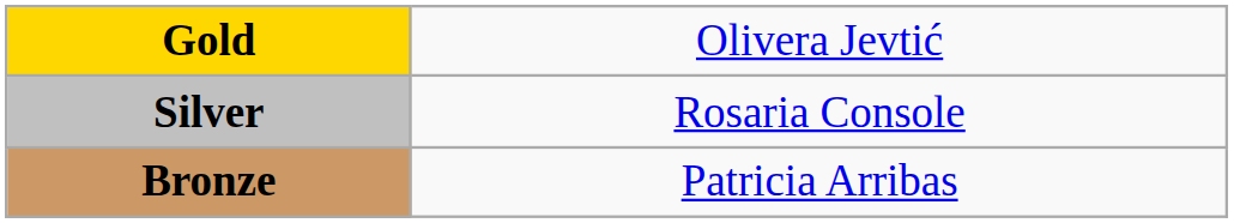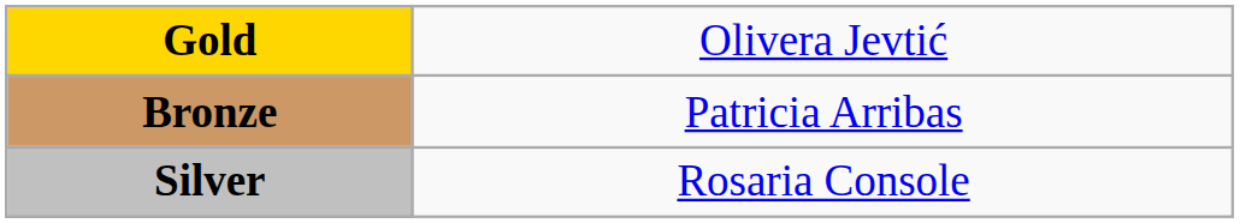 <table class="wikitable" style="text-align:center; " width="35%">
 <tr>
 <td bgcolor="gold"><strong>Gold</strong></td>
 <td><a href='#'>Olivera Jevtić</a><br>  <small><em></em></small></td>
 </tr>
 <tr>
+<td bgcolor="CC9966"><strong>Bronze</strong></td>
+<td><a href='#'>Patricia Arribas</a><br>  <small><em></em></small></td>
+</tr>
+<tr>
 <td bgcolor="silver"><strong>Silver</strong></td>
 <td><a href='#'>Rosaria Console</a><br>  <small><em></em></small></td>
 </tr>
-<tr>
-<td bgcolor="CC9966"><strong>Bronze</strong></td>
-<td><a href='#'>Patricia Arribas</a><br>  <small><em></em></small></td>
-</tr>
 </table>
